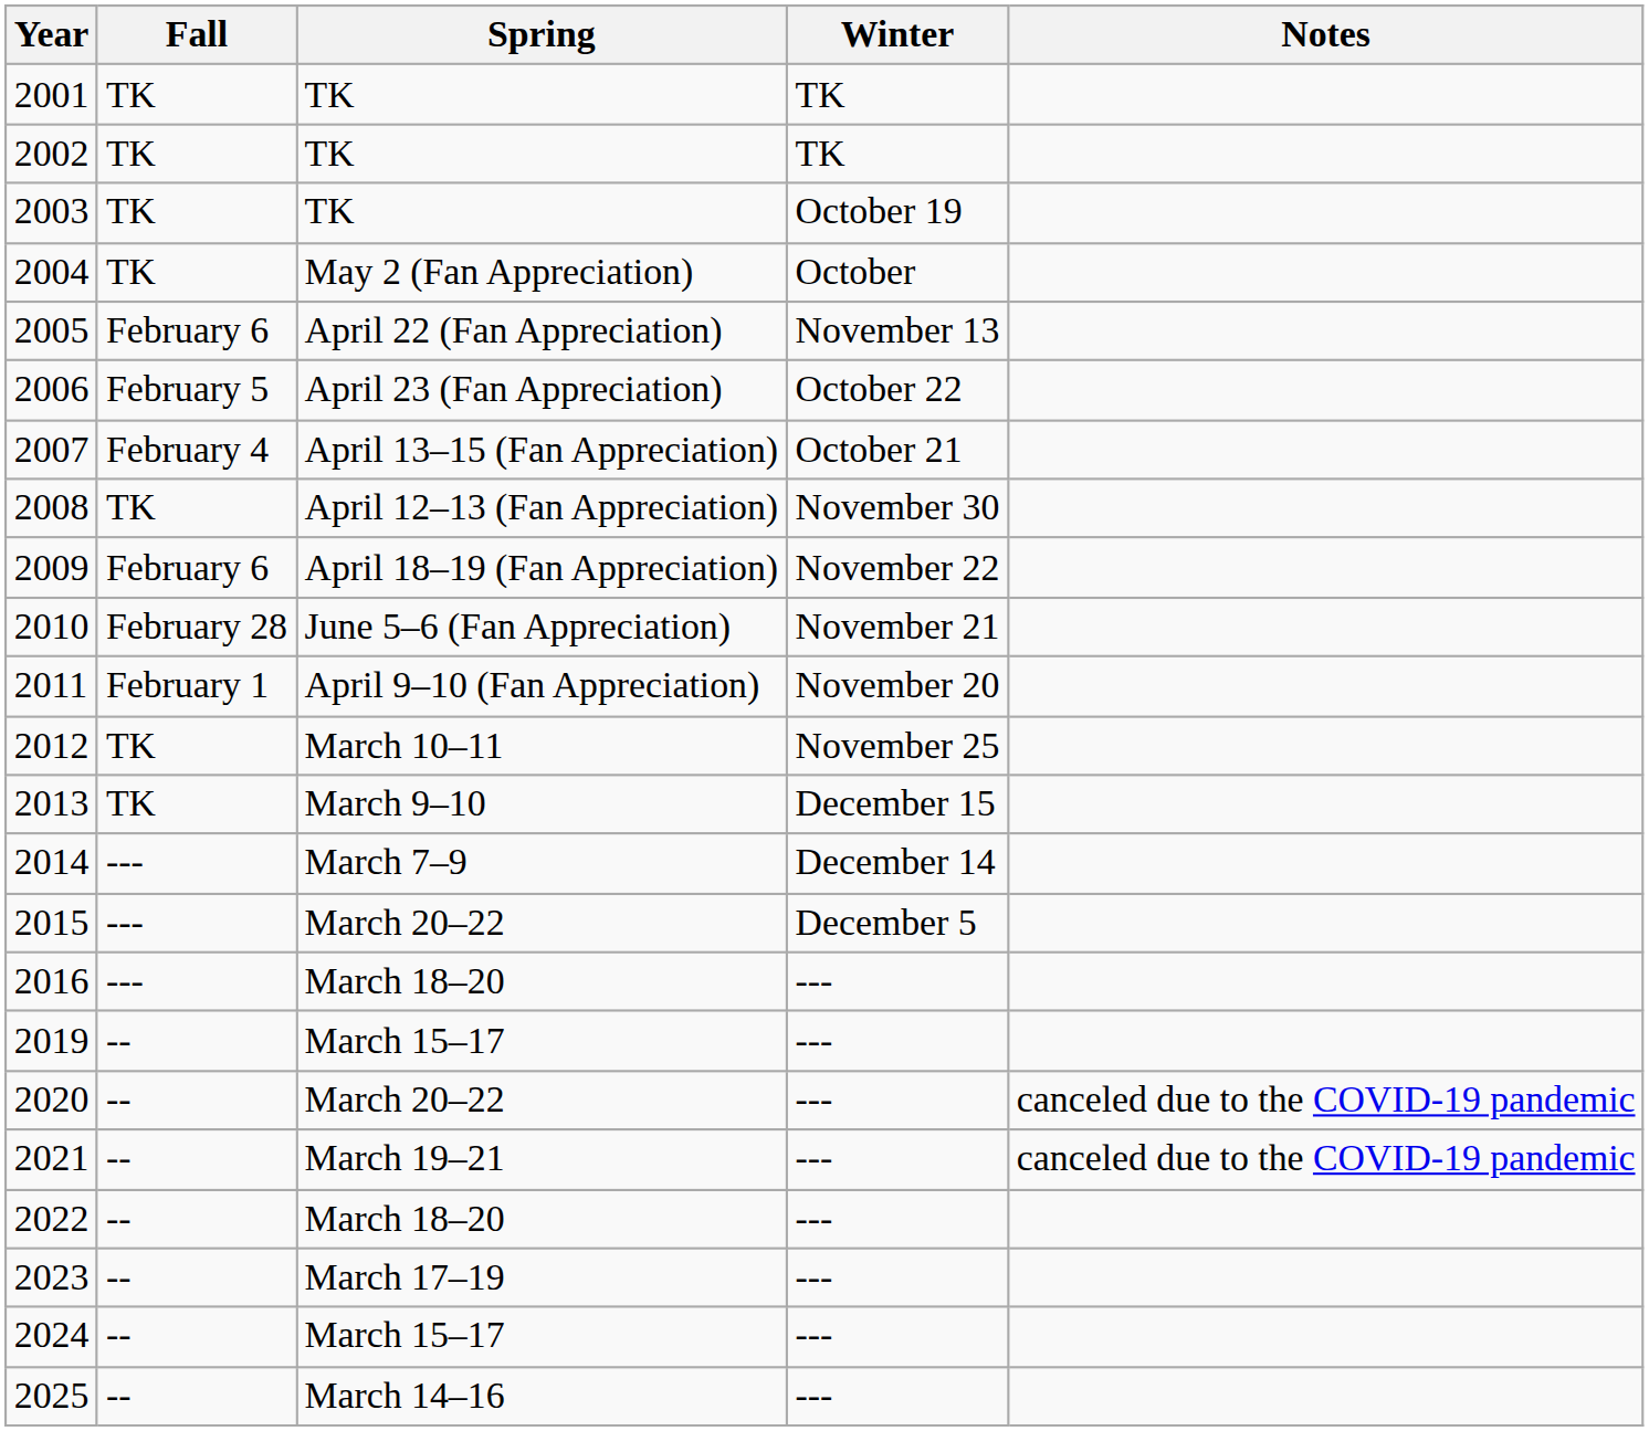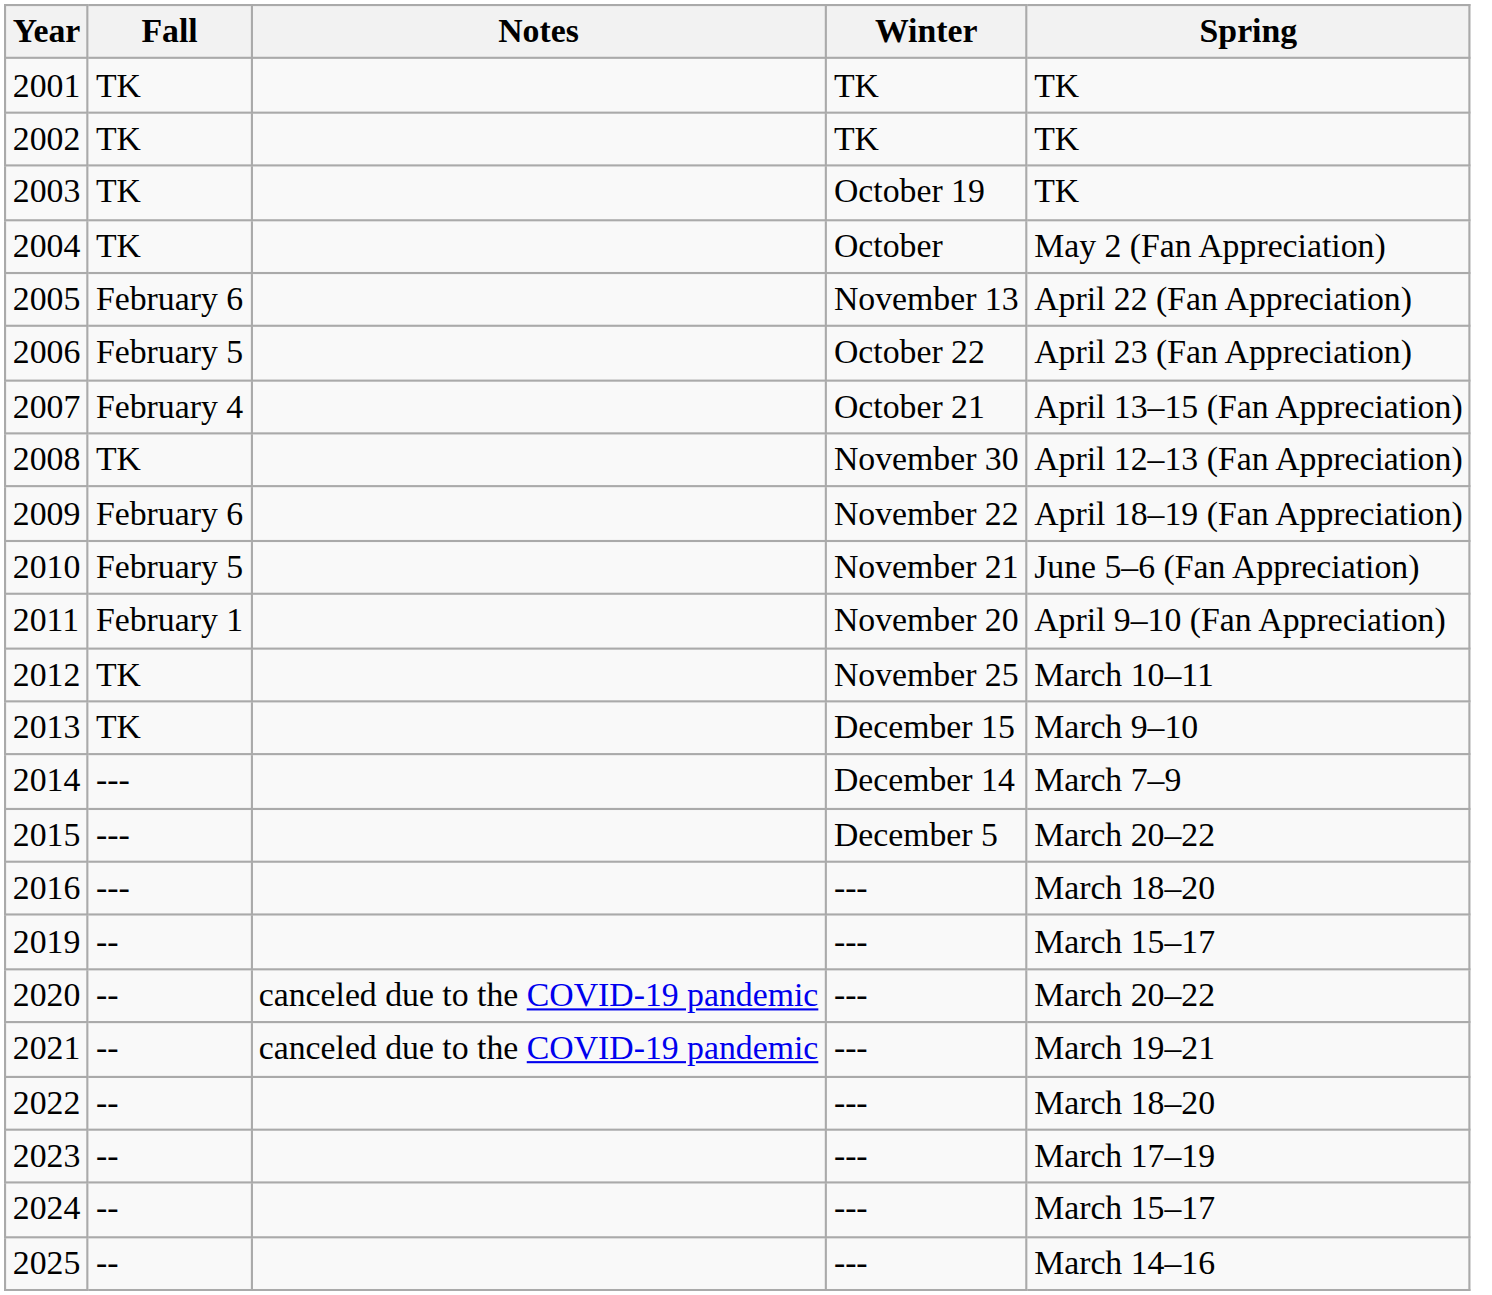 <table class="wikitable">
 <tr>
 <th>Year</th>
 <th>Fall</th>
+<th>Notes</th>
+<th>Winter</th>
 <th>Spring</th>
-<th>Winter</th>
-<th>Notes</th>
 </tr>
 <tr>
 <td>2001</td>
 <td>TK</td>
+<td></td>
 <td>TK</td>
 <td>TK</td>
-<td></td>
 </tr>
 <tr>
 <td>2002</td>
 <td>TK</td>
+<td></td>
 <td>TK</td>
 <td>TK</td>
-<td></td>
 </tr>
 <tr>
 <td>2003</td>
 <td>TK</td>
+<td></td>
+<td>October 19</td>
 <td>TK</td>
-<td>October 19</td>
-<td></td>
 </tr>
 <tr>
 <td>2004</td>
 <td>TK</td>
+<td></td>
+<td>October</td>
 <td>May 2 (Fan Appreciation)</td>
-<td>October</td>
-<td></td>
 </tr>
 <tr>
 <td>2005</td>
 <td>February 6</td>
+<td></td>
+<td>November 13</td>
 <td>April 22 (Fan Appreciation)</td>
-<td>November 13</td>
-<td></td>
 </tr>
 <tr>
 <td>2006</td>
 <td>February 5</td>
+<td></td>
+<td>October 22</td>
 <td>April 23 (Fan Appreciation)</td>
-<td>October 22</td>
-<td></td>
 </tr>
 <tr>
 <td>2007</td>
 <td>February 4</td>
+<td></td>
+<td>October 21</td>
 <td>April 13–15 (Fan Appreciation)</td>
-<td>October 21</td>
-<td></td>
 </tr>
 <tr>
 <td>2008</td>
 <td>TK</td>
+<td></td>
+<td>November 30</td>
 <td>April 12–13 (Fan Appreciation)</td>
-<td>November 30</td>
-<td></td>
 </tr>
 <tr>
 <td>2009</td>
 <td>February 6</td>
+<td></td>
+<td>November 22</td>
 <td>April 18–19 (Fan Appreciation)</td>
-<td>November 22</td>
-<td></td>
 </tr>
 <tr>
 <td>2010</td>
-<td>February 28</td>
+<td>February 5</td>
+<td></td>
+<td>November 21</td>
 <td>June 5–6 (Fan Appreciation)</td>
-<td>November 21</td>
-<td></td>
 </tr>
 <tr>
 <td>2011</td>
 <td>February 1</td>
+<td></td>
+<td>November 20</td>
 <td>April 9–10 (Fan Appreciation)</td>
-<td>November 20</td>
-<td></td>
 </tr>
 <tr>
 <td>2012</td>
 <td>TK</td>
+<td></td>
+<td>November 25</td>
 <td>March 10–11</td>
-<td>November 25</td>
-<td></td>
 </tr>
 <tr>
 <td>2013</td>
 <td>TK</td>
+<td></td>
+<td>December 15</td>
 <td>March 9–10</td>
-<td>December 15</td>
-<td></td>
 </tr>
 <tr>
 <td>2014</td>
 <td>---</td>
+<td></td>
+<td>December 14</td>
 <td>March 7–9</td>
-<td>December 14</td>
-<td></td>
 </tr>
 <tr>
 <td>2015</td>
 <td>---</td>
+<td></td>
+<td>December 5</td>
 <td>March 20–22</td>
-<td>December 5</td>
-<td></td>
 </tr>
 <tr>
 <td>2016</td>
 <td>---</td>
+<td></td>
+<td>---</td>
 <td>March 18–20</td>
-<td>---</td>
-<td></td>
 </tr>
 <tr>
 <td>2019</td>
 <td>--</td>
+<td></td>
+<td>---</td>
 <td>March 15–17</td>
-<td>---</td>
-<td></td>
 </tr>
 <tr>
 <td>2020</td>
 <td>--</td>
+<td>canceled due to the <a href='#'>COVID-19 pandemic</a></td>
+<td>---</td>
 <td>March 20–22</td>
-<td>---</td>
-<td>canceled due to the <a href='#'>COVID-19 pandemic</a></td>
 </tr>
 <tr>
 <td>2021</td>
 <td>--</td>
+<td>canceled due to the <a href='#'>COVID-19 pandemic</a></td>
+<td>---</td>
 <td>March 19–21</td>
-<td>---</td>
-<td>canceled due to the <a href='#'>COVID-19 pandemic</a></td>
 </tr>
 <tr>
 <td>2022</td>
 <td>--</td>
+<td></td>
+<td>---</td>
 <td>March 18–20</td>
-<td>---</td>
-<td></td>
 </tr>
 <tr>
 <td>2023</td>
 <td>--</td>
+<td></td>
+<td>---</td>
 <td>March 17–19</td>
-<td>---</td>
-<td></td>
 </tr>
 <tr>
 <td>2024</td>
 <td>--</td>
+<td></td>
+<td>---</td>
 <td>March 15–17</td>
-<td>---</td>
-<td></td>
 </tr>
 <tr>
 <td>2025</td>
 <td>--</td>
+<td></td>
+<td>---</td>
 <td>March 14–16</td>
-<td>---</td>
-<td></td>
 </tr>
 </table>
